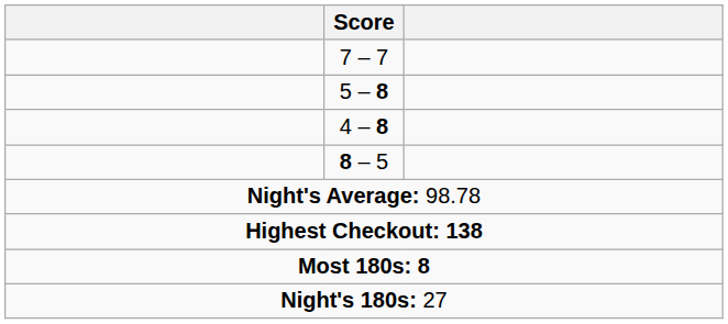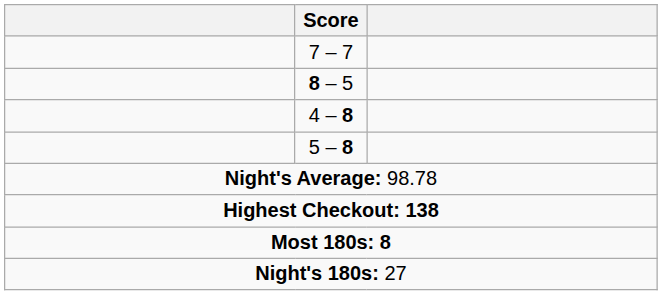 <table class=wikitable style="text-align:center">
 <tr>
 <th width=225></th>
 <th width=50>Score</th>
 <th width=225></th>
 </tr>
 <tr align=left>
 <td align=right></td>
 <td align=center>7 – 7</td>
 <td></td>
 </tr>
 <tr align=left>
 <td align=right></td>
-<td align=center>5 – <strong>8</strong></td>
+<td align=center><strong>8</strong> – 5</td>
 <td></td>
 </tr>
 <tr align=left>
 <td align=right></td>
 <td align=center>4 – <strong>8</strong></td>
 <td></td>
 </tr>
 <tr align=left>
 <td align=right></td>
-<td align=center><strong>8</strong> – 5</td>
+<td align=center>5 – <strong>8</strong></td>
 <td></td>
 </tr>
 <tr align=center>
 <td colspan="3"><strong>Night's Average:</strong> 98.78</td>
 </tr>
 <tr align=center>
 <td colspan="3"><strong>Highest Checkout:</strong>  <strong>138</strong></td>
 </tr>
 <tr align=center>
 <td colspan="3"><strong>Most 180s:</strong>  <strong>8</strong></td>
 </tr>
 <tr align=center>
 <td colspan="3"><strong>Night's 180s:</strong> 27</td>
 </tr>
 </table>
